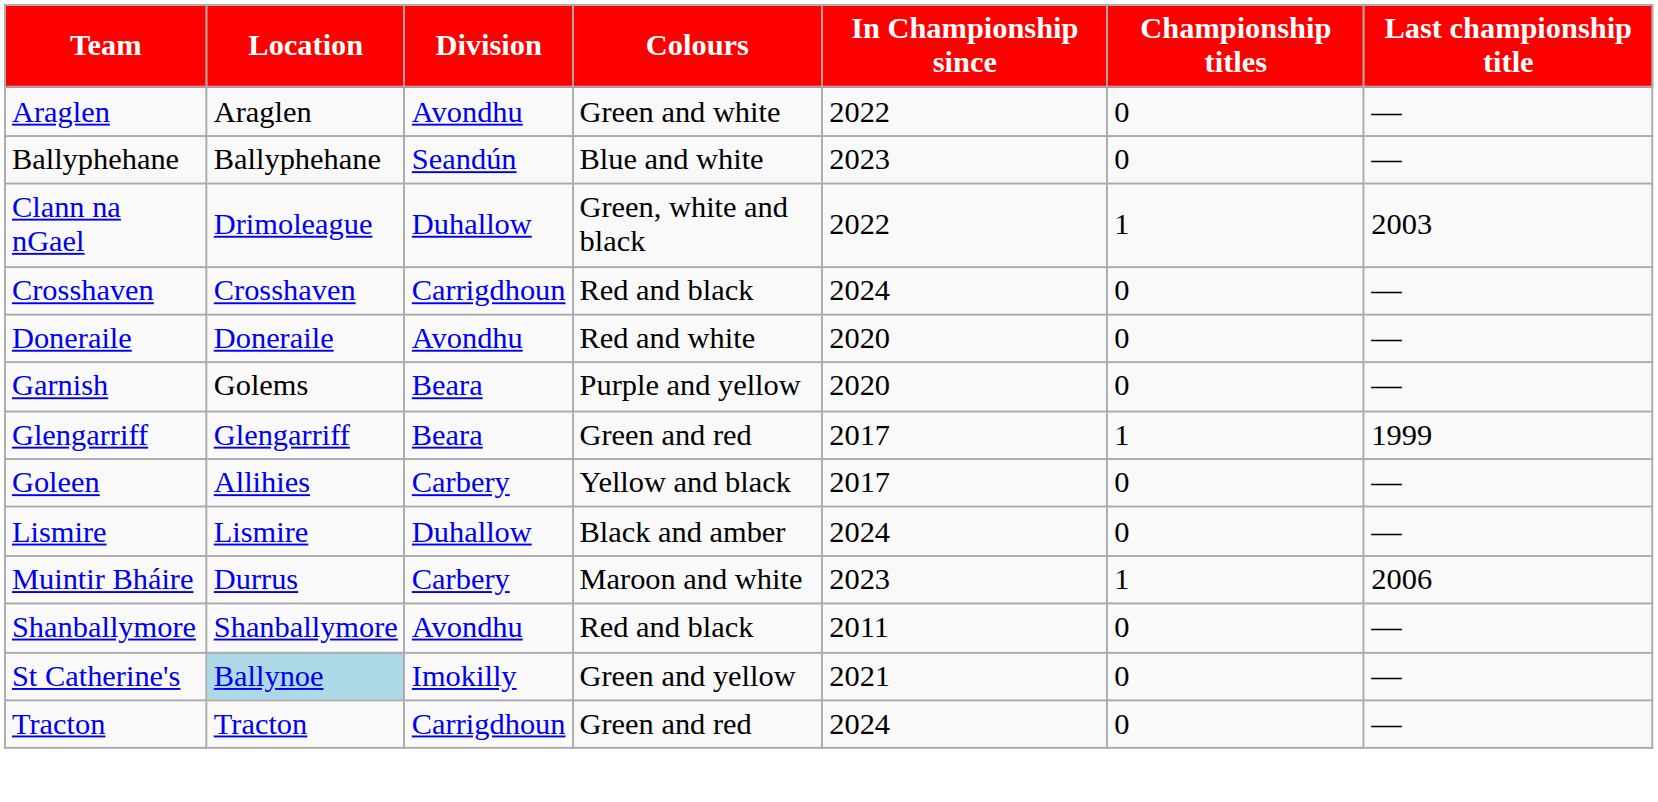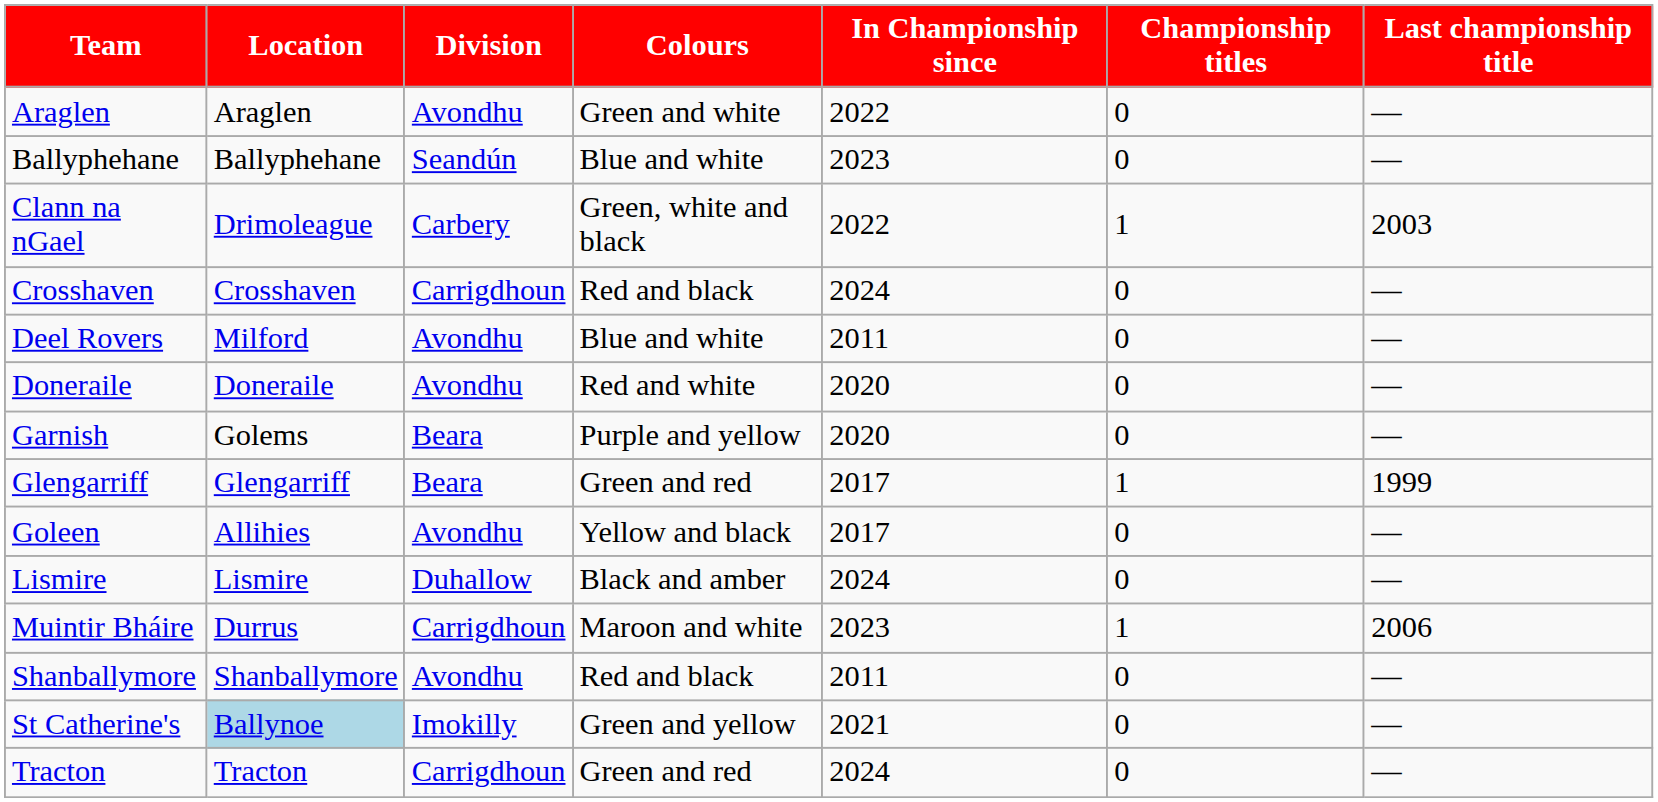 <table class="wikitable sortable">
 <tr>
 <th style="background:red;color:white">Team</th>
 <th style="background:red;color:white">Location</th>
 <th style="background:red;color:white">Division</th>
 <th style="background:red;color:white">Colours</th>
 <th style="background:red;color:white">In Championship since</th>
 <th style="background:red;color:white">Championship titles</th>
 <th style="background:red;color:white">Last championship title</th>
 </tr>
 <tr>
 <td> <a href='#'>Araglen</a></td>
 <td>Araglen</td>
 <td><a href='#'>Avondhu</a></td>
 <td>Green and white</td>
 <td>2022</td>
 <td>0</td>
 <td>—</td>
 </tr>
 <tr>
 <td> Ballyphehane</td>
 <td>Ballyphehane</td>
 <td><a href='#'>Seandún</a></td>
 <td>Blue and white</td>
 <td>2023</td>
 <td>0</td>
 <td>—</td>
 </tr>
 <tr>
 <td> <a href='#'>Clann na nGael</a></td>
 <td><a href='#'>Drimoleague</a></td>
-<td><a href='#'>Duhallow</a></td>
+<td><a href='#'>Carbery</a></td>
 <td>Green, white and black</td>
 <td>2022</td>
 <td>1</td>
 <td>2003</td>
 </tr>
 <tr>
 <td> <a href='#'>Crosshaven</a></td>
 <td><a href='#'>Crosshaven</a></td>
 <td><a href='#'>Carrigdhoun</a></td>
 <td>Red and black</td>
 <td>2024</td>
+<td>0</td>
+<td>—</td>
+</tr>
+<tr>
+<td> <a href='#'>Deel Rovers</a></td>
+<td><a href='#'>Milford</a></td>
+<td><a href='#'>Avondhu</a></td>
+<td>Blue and white</td>
+<td>2011</td>
 <td>0</td>
 <td>—</td>
 </tr>
 <tr>
 <td> <a href='#'>Doneraile</a></td>
 <td><a href='#'>Doneraile</a></td>
 <td><a href='#'>Avondhu</a></td>
 <td>Red and white</td>
 <td>2020</td>
 <td>0</td>
 <td>—</td>
 </tr>
 <tr>
 <td> <a href='#'>Garnish</a></td>
 <td>Golems</td>
 <td><a href='#'>Beara</a></td>
 <td>Purple and yellow</td>
 <td>2020</td>
 <td>0</td>
 <td>—</td>
 </tr>
 <tr>
 <td> <a href='#'>Glengarriff</a></td>
 <td><a href='#'>Glengarriff</a></td>
 <td><a href='#'>Beara</a></td>
 <td>Green and red</td>
 <td>2017</td>
 <td>1</td>
 <td>1999</td>
 </tr>
 <tr>
 <td> <a href='#'>Goleen</a></td>
 <td><a href='#'>Allihies</a></td>
-<td><a href='#'>Carbery</a></td>
+<td><a href='#'>Avondhu</a></td>
 <td>Yellow and black</td>
 <td>2017</td>
 <td>0</td>
 <td>—</td>
 </tr>
 <tr>
 <td> <a href='#'>Lismire</a></td>
 <td><a href='#'>Lismire</a></td>
 <td><a href='#'>Duhallow</a></td>
 <td>Black and amber</td>
 <td>2024</td>
 <td>0</td>
 <td>—</td>
 </tr>
 <tr>
 <td> <a href='#'>Muintir Bháire</a></td>
 <td><a href='#'>Durrus</a></td>
-<td><a href='#'>Carbery</a></td>
+<td><a href='#'>Carrigdhoun</a></td>
 <td>Maroon and white</td>
 <td>2023</td>
 <td>1</td>
 <td>2006</td>
 </tr>
 <tr>
 <td> <a href='#'>Shanballymore</a></td>
 <td><a href='#'>Shanballymore</a></td>
 <td><a href='#'>Avondhu</a></td>
 <td>Red and black</td>
 <td>2011</td>
 <td>0</td>
 <td>—</td>
 </tr>
 <tr>
 <td> <a href='#'>St Catherine's</a></td>
 <td style="background: lightblue;"><a href='#'>Ballynoe</a></td>
 <td><a href='#'>Imokilly</a></td>
 <td>Green and yellow</td>
 <td>2021</td>
 <td>0</td>
 <td>—</td>
 </tr>
 <tr>
 <td> <a href='#'>Tracton</a></td>
 <td><a href='#'>Tracton</a></td>
 <td><a href='#'>Carrigdhoun</a></td>
 <td>Green and red</td>
 <td>2024</td>
 <td>0</td>
 <td>—</td>
 </tr>
 </table>
